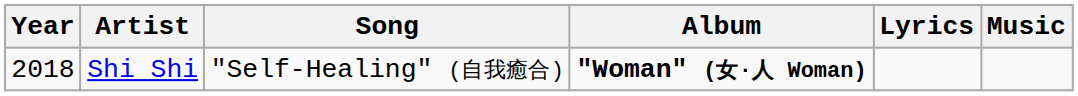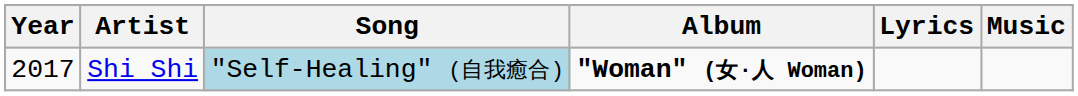 <table class="wikitable sortable">
 <tr>
 <th>Year</th>
 <th>Artist</th>
 <th>Song</th>
 <th>Album</th>
 <th>Lyrics</th>
 <th>Music</th>
 </tr>
 <tr>
-<td>2018</td>
+<td>2017</td>
 <td><a href='#'>Shi Shi</a></td>
-<td>"Self-Healing" <small>(自我癒合)</small></td>
+<td style="background: lightblue;">"Self-Healing" <small>(自我癒合)</small></td>
 <td><strong>"Woman" <small>(女·人 Woman)</small></strong></td>
 <td></td>
 <td></td>
 </tr>
 </table>
